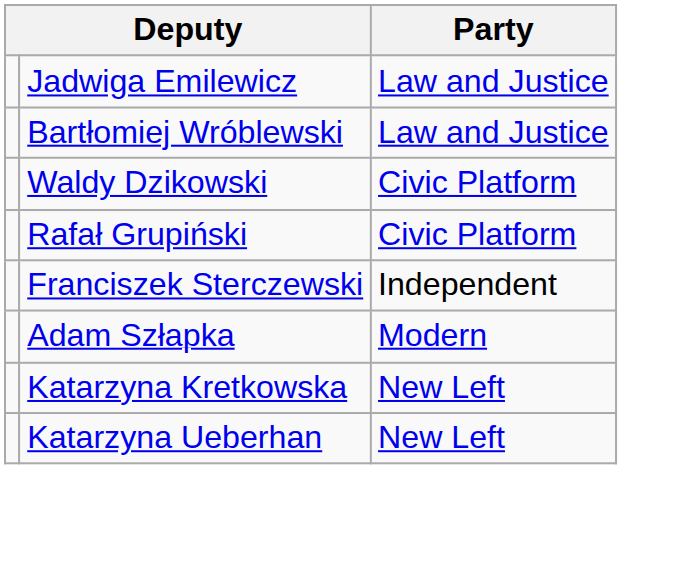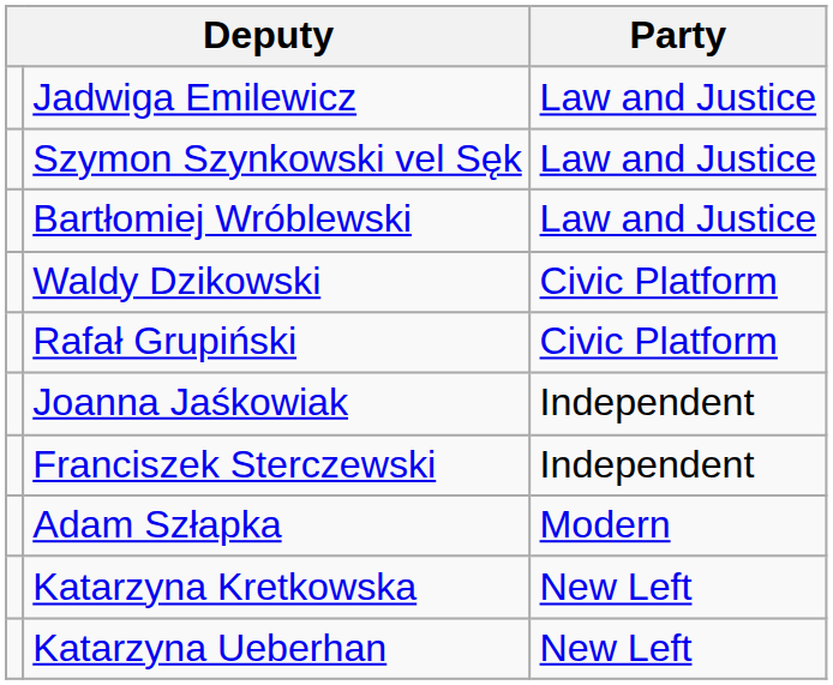 <table class="wikitable">
 <tr>
 <th colspan=2>Deputy</th>
 <th>Party</th>
 </tr>
 <tr>
 <td></td>
 <td><a href='#'>Jadwiga Emilewicz</a></td>
+<td><a href='#'>Law and Justice</a></td>
+</tr>
+<tr>
+<td></td>
+<td><a href='#'>Szymon Szynkowski vel Sęk</a></td>
 <td><a href='#'>Law and Justice</a></td>
 </tr>
 <tr>
 <td></td>
 <td><a href='#'>Bartłomiej Wróblewski</a></td>
 <td><a href='#'>Law and Justice</a></td>
 </tr>
 <tr>
 <td></td>
 <td><a href='#'>Waldy Dzikowski</a></td>
 <td><a href='#'>Civic Platform</a></td>
 </tr>
 <tr>
 <td></td>
 <td><a href='#'>Rafał Grupiński</a></td>
 <td><a href='#'>Civic Platform</a></td>
+</tr>
+<tr>
+<td></td>
+<td><a href='#'>Joanna Jaśkowiak</a></td>
+<td>Independent</td>
 </tr>
 <tr>
 <td></td>
 <td><a href='#'>Franciszek Sterczewski</a></td>
 <td>Independent</td>
 </tr>
 <tr>
 <td></td>
 <td><a href='#'>Adam Szłapka</a></td>
 <td><a href='#'>Modern</a></td>
 </tr>
 <tr>
 <td></td>
 <td><a href='#'>Katarzyna Kretkowska</a></td>
 <td><a href='#'>New Left</a></td>
 </tr>
 <tr>
 <td></td>
 <td><a href='#'>Katarzyna Ueberhan</a></td>
 <td><a href='#'>New Left</a></td>
 </tr>
 </table>
